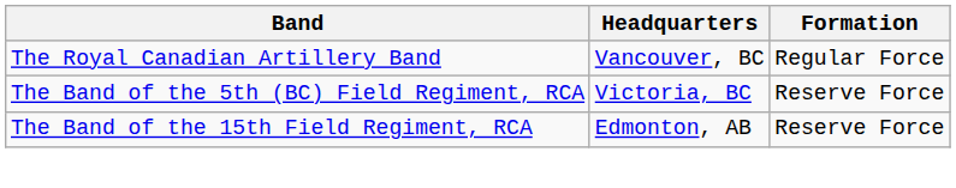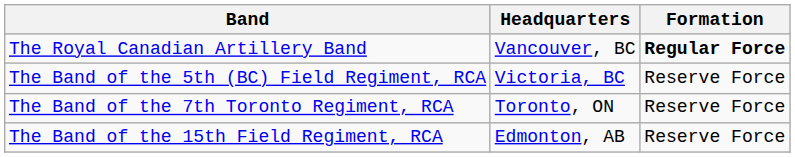 <table class="wikitable">
 <tr>
 <th>Band</th>
 <th>Headquarters</th>
 <th>Formation</th>
 </tr>
 <tr>
 <td><a href='#'>The Royal Canadian Artillery Band</a></td>
 <td><a href='#'>Vancouver</a>, BC</td>
-<td>Regular Force</td>
+<td><strong>Regular Force</strong></td>
 </tr>
 <tr>
 <td><a href='#'>The Band of the 5th (BC) Field Regiment, RCA</a></td>
 <td><a href='#'>Victoria, BC</a></td>
+<td>Reserve Force</td>
+</tr>
+<tr>
+<td><a href='#'>The Band of the 7th Toronto Regiment, RCA</a></td>
+<td><a href='#'>Toronto</a>, ON</td>
 <td>Reserve Force</td>
 </tr>
 <tr>
 <td><a href='#'>The Band of the 15th Field Regiment, RCA</a></td>
 <td><a href='#'>Edmonton</a>, AB</td>
 <td>Reserve Force</td>
 </tr>
 </table>
